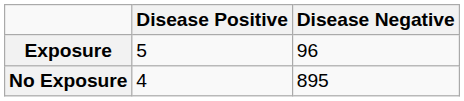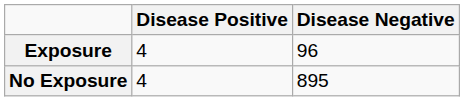 <table class="wikitable">
 <tr>
 <td></td>
 <th scope="col">Disease Positive</th>
 <th scope="col">Disease Negative</th>
 </tr>
 <tr>
 <th scope="row">Exposure</th>
-<td>5</td>
+<td>4</td>
 <td>96</td>
 </tr>
 <tr>
 <th scope="row">No Exposure</th>
 <td>4</td>
 <td>895</td>
 </tr>
 </table>
